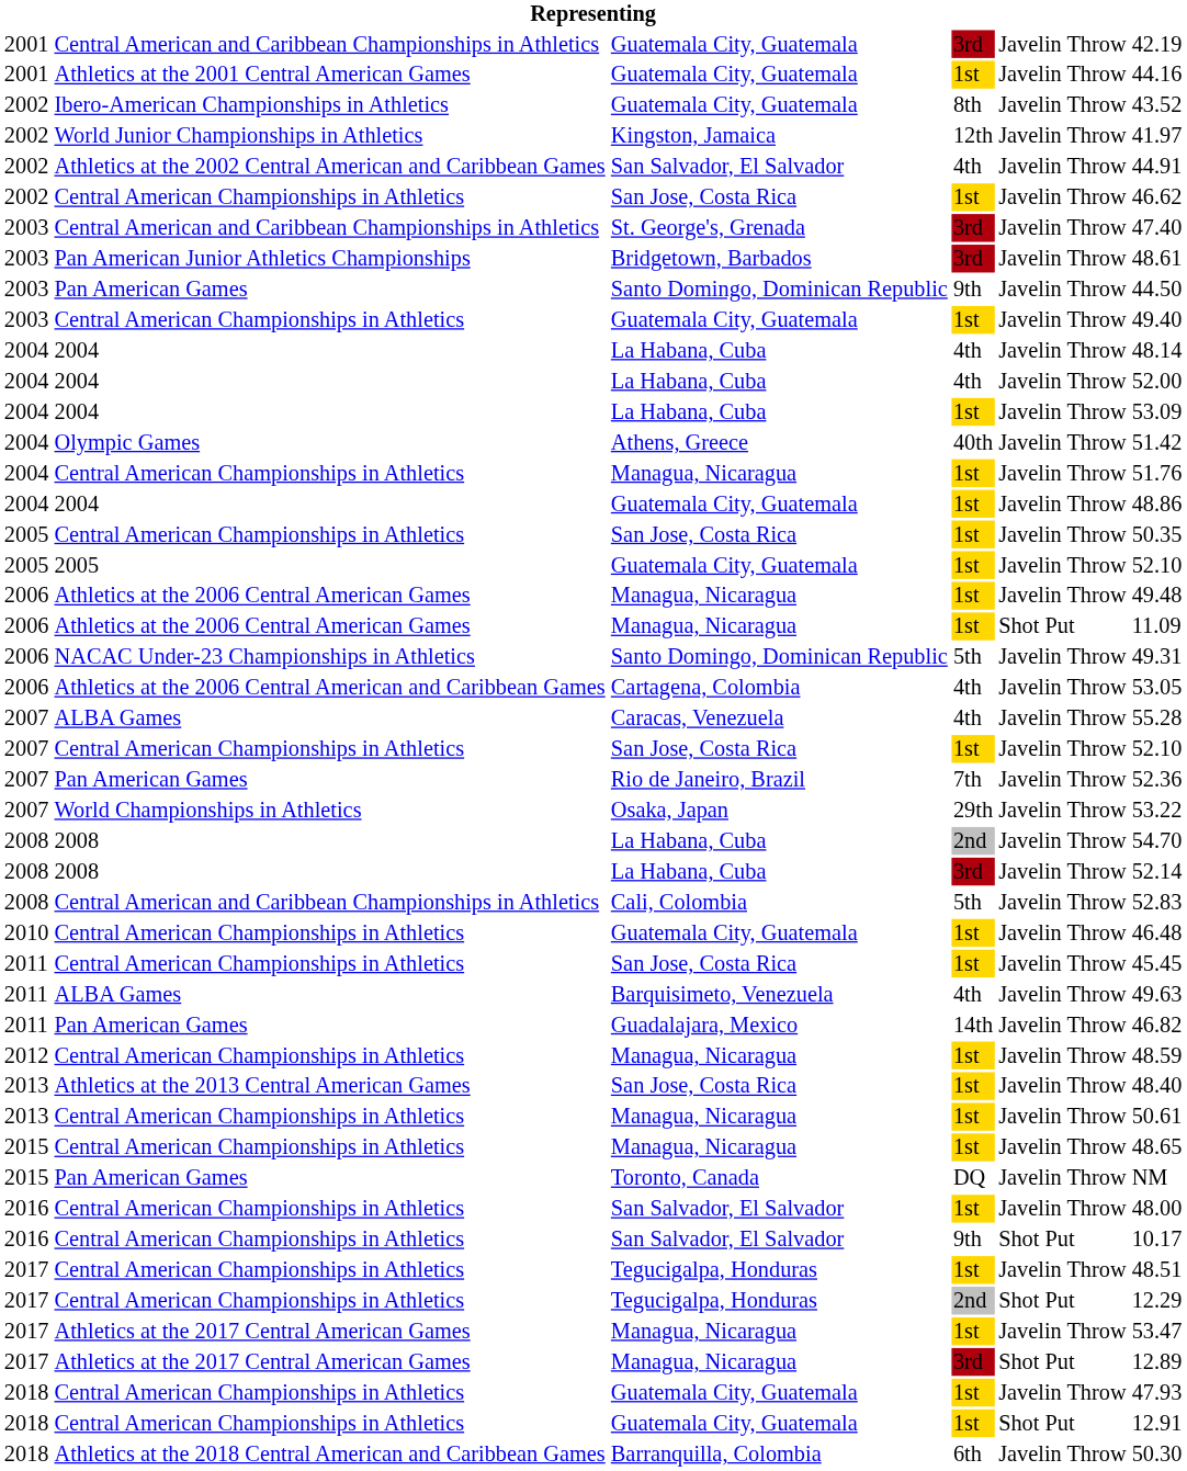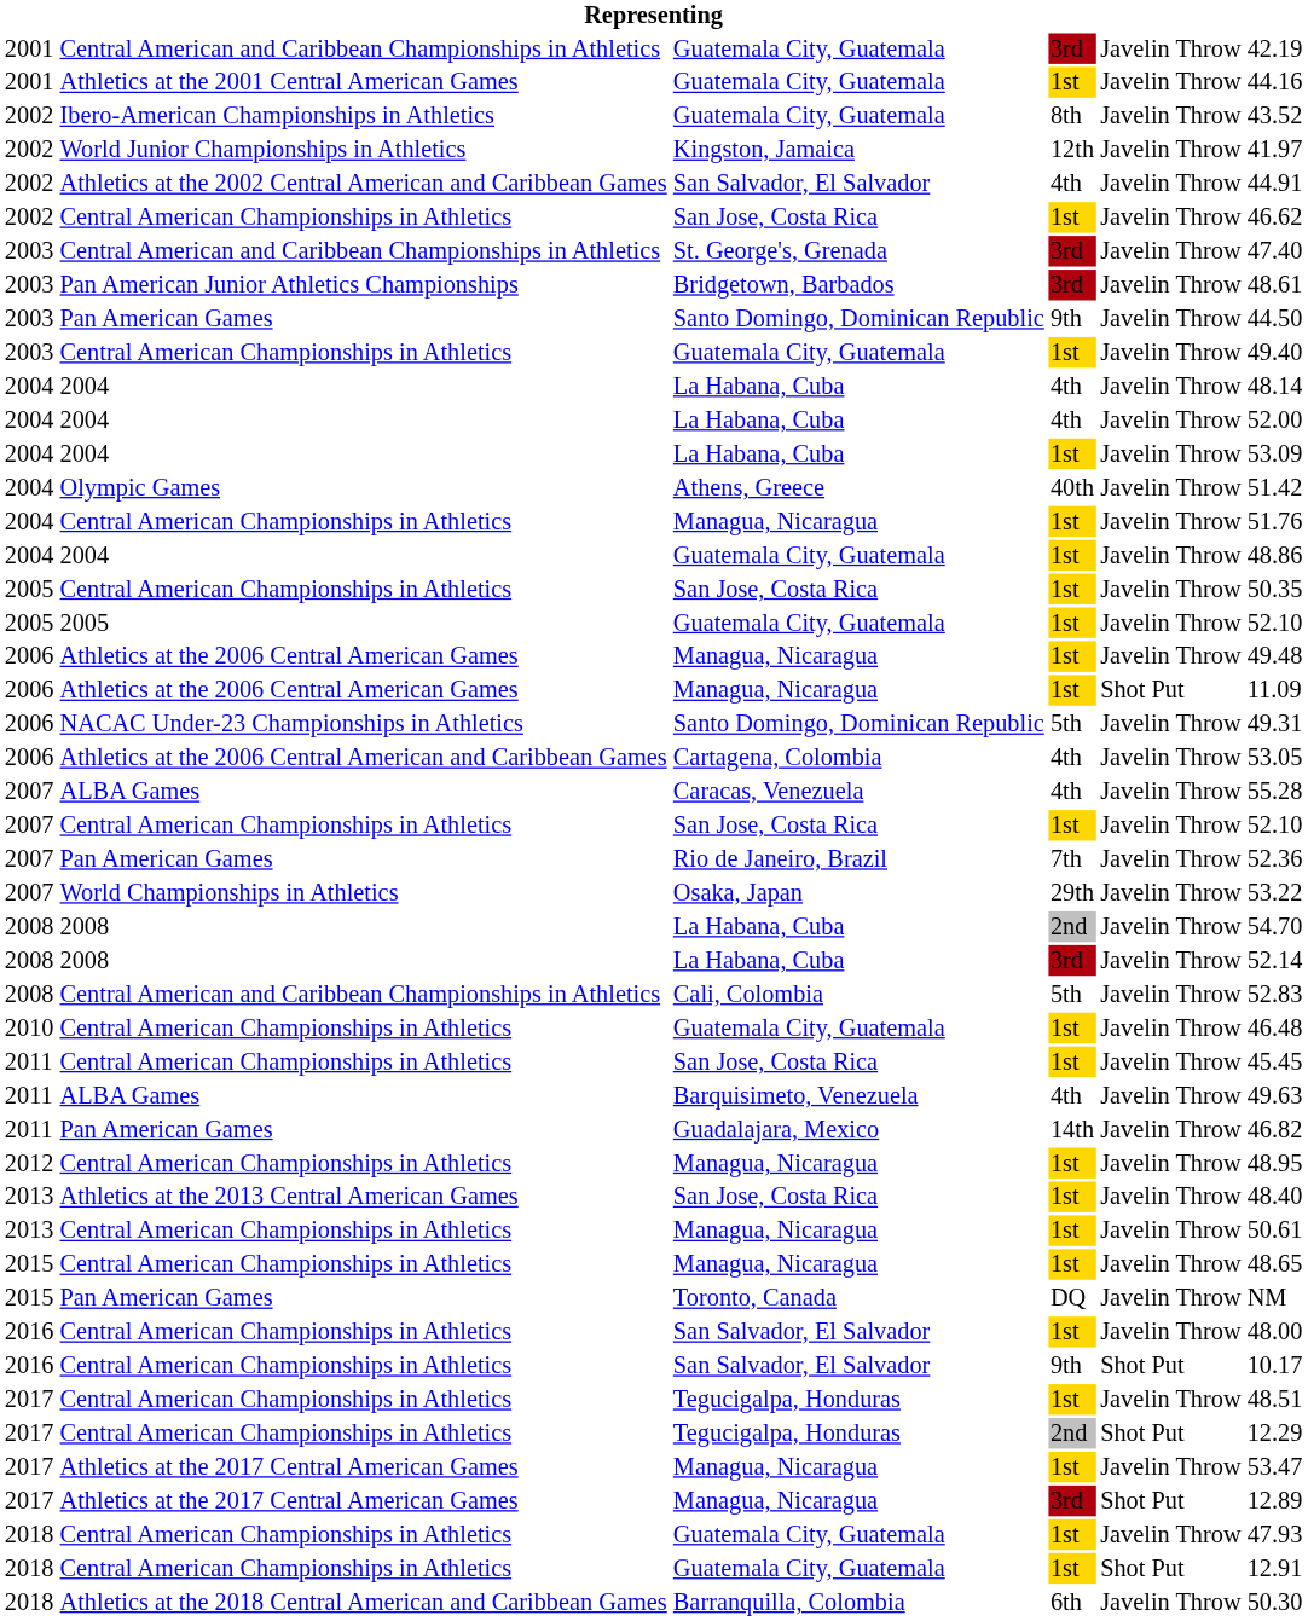 <table>
 <tr>
 <th colspan="6">Representing </th>
 </tr>
 <tr>
 <td>2001</td>
 <td><a href='#'>Central American and Caribbean Championships in Athletics</a></td>
 <td><a href='#'>Guatemala City, Guatemala</a></td>
 <td bgcolor=Bronze>3rd</td>
 <td>Javelin Throw</td>
 <td>42.19</td>
 </tr>
 <tr>
 <td>2001</td>
 <td><a href='#'>Athletics at the 2001 Central American Games</a></td>
 <td><a href='#'>Guatemala City, Guatemala</a></td>
 <td bgcolor=Gold>1st</td>
 <td>Javelin Throw</td>
 <td>44.16</td>
 </tr>
 <tr>
 <td>2002</td>
 <td><a href='#'>Ibero-American Championships in Athletics</a></td>
 <td><a href='#'>Guatemala City, Guatemala</a></td>
 <td>8th</td>
 <td>Javelin Throw</td>
 <td>43.52</td>
 </tr>
 <tr>
 <td>2002</td>
 <td><a href='#'>World Junior Championships in Athletics</a></td>
 <td><a href='#'>Kingston, Jamaica</a></td>
 <td>12th</td>
 <td>Javelin Throw</td>
 <td>41.97</td>
 </tr>
 <tr>
 <td>2002</td>
 <td><a href='#'>Athletics at the 2002 Central American and Caribbean Games</a></td>
 <td><a href='#'>San Salvador, El Salvador</a></td>
 <td>4th</td>
 <td>Javelin Throw</td>
 <td>44.91</td>
 </tr>
 <tr>
 <td>2002</td>
 <td><a href='#'>Central American Championships in Athletics</a></td>
 <td><a href='#'>San Jose, Costa Rica</a></td>
 <td bgcolor=Gold>1st</td>
 <td>Javelin Throw</td>
 <td>46.62</td>
 </tr>
 <tr>
 <td>2003</td>
 <td><a href='#'>Central American and Caribbean Championships in Athletics</a></td>
 <td><a href='#'>St. George's, Grenada</a></td>
 <td bgcolor=Bronze>3rd</td>
 <td>Javelin Throw</td>
 <td>47.40</td>
 </tr>
 <tr>
 <td>2003</td>
 <td><a href='#'>Pan American Junior Athletics Championships</a></td>
 <td><a href='#'>Bridgetown, Barbados</a></td>
 <td bgcolor=Bronze>3rd</td>
 <td>Javelin Throw</td>
 <td>48.61</td>
 </tr>
 <tr>
 <td>2003</td>
 <td><a href='#'>Pan American Games</a></td>
 <td><a href='#'>Santo Domingo, Dominican Republic</a></td>
 <td>9th</td>
 <td>Javelin Throw</td>
 <td>44.50</td>
 </tr>
 <tr>
 <td>2003</td>
 <td><a href='#'>Central American Championships in Athletics</a></td>
 <td><a href='#'>Guatemala City, Guatemala</a></td>
 <td bgcolor=Gold>1st</td>
 <td>Javelin Throw</td>
 <td>49.40</td>
 </tr>
 <tr>
 <td>2004</td>
 <td>2004</td>
 <td><a href='#'>La Habana, Cuba</a></td>
 <td>4th</td>
 <td>Javelin Throw</td>
 <td>48.14</td>
 </tr>
 <tr>
 <td>2004</td>
 <td>2004</td>
 <td><a href='#'>La Habana, Cuba</a></td>
 <td>4th</td>
 <td>Javelin Throw</td>
 <td>52.00</td>
 </tr>
 <tr>
 <td>2004</td>
 <td>2004</td>
 <td><a href='#'>La Habana, Cuba</a></td>
 <td bgcolor=Gold>1st</td>
 <td>Javelin Throw</td>
 <td>53.09</td>
 </tr>
 <tr>
 <td>2004</td>
 <td><a href='#'>Olympic Games</a></td>
 <td><a href='#'>Athens, Greece</a></td>
 <td>40th</td>
 <td>Javelin Throw</td>
 <td>51.42</td>
 </tr>
 <tr>
 <td>2004</td>
 <td><a href='#'>Central American Championships in Athletics</a></td>
 <td><a href='#'>Managua, Nicaragua</a></td>
 <td bgcolor=Gold>1st</td>
 <td>Javelin Throw</td>
 <td>51.76</td>
 </tr>
 <tr>
 <td>2004</td>
 <td>2004</td>
 <td><a href='#'>Guatemala City, Guatemala</a></td>
 <td bgcolor=Gold>1st</td>
 <td>Javelin Throw</td>
 <td>48.86</td>
 </tr>
 <tr>
 <td>2005</td>
 <td><a href='#'>Central American Championships in Athletics</a></td>
 <td><a href='#'>San Jose, Costa Rica</a></td>
 <td bgcolor=Gold>1st</td>
 <td>Javelin Throw</td>
 <td>50.35</td>
 </tr>
 <tr>
 <td>2005</td>
 <td>2005</td>
 <td><a href='#'>Guatemala City, Guatemala</a></td>
 <td bgcolor=Gold>1st</td>
 <td>Javelin Throw</td>
 <td>52.10</td>
 </tr>
 <tr>
 <td>2006</td>
 <td><a href='#'>Athletics at the 2006 Central American Games</a></td>
 <td><a href='#'>Managua, Nicaragua</a></td>
 <td bgcolor=Gold>1st</td>
 <td>Javelin Throw</td>
 <td>49.48</td>
 </tr>
 <tr>
 <td>2006</td>
 <td><a href='#'>Athletics at the 2006 Central American Games</a></td>
 <td><a href='#'>Managua, Nicaragua</a></td>
 <td bgcolor=Gold>1st</td>
 <td>Shot Put</td>
 <td>11.09</td>
 </tr>
 <tr>
 <td>2006</td>
 <td><a href='#'>NACAC Under-23 Championships in Athletics</a></td>
 <td><a href='#'>Santo Domingo, Dominican Republic</a></td>
 <td>5th</td>
 <td>Javelin Throw</td>
 <td>49.31</td>
 </tr>
 <tr>
 <td>2006</td>
 <td><a href='#'>Athletics at the 2006 Central American and Caribbean Games</a></td>
 <td><a href='#'>Cartagena, Colombia</a></td>
 <td>4th</td>
 <td>Javelin Throw</td>
 <td>53.05</td>
 </tr>
 <tr>
 <td>2007</td>
 <td><a href='#'>ALBA Games</a></td>
 <td><a href='#'>Caracas, Venezuela</a></td>
 <td>4th</td>
 <td>Javelin Throw</td>
 <td>55.28</td>
 </tr>
 <tr>
 <td>2007</td>
 <td><a href='#'>Central American Championships in Athletics</a></td>
 <td><a href='#'>San Jose, Costa Rica</a></td>
 <td bgcolor=Gold>1st</td>
 <td>Javelin Throw</td>
 <td>52.10</td>
 </tr>
 <tr>
 <td>2007</td>
 <td><a href='#'>Pan American Games</a></td>
 <td><a href='#'>Rio de Janeiro, Brazil</a></td>
 <td>7th</td>
 <td>Javelin Throw</td>
 <td>52.36</td>
 </tr>
 <tr>
 <td>2007</td>
 <td><a href='#'>World Championships in Athletics</a></td>
 <td><a href='#'>Osaka, Japan</a></td>
 <td>29th</td>
 <td>Javelin Throw</td>
 <td>53.22</td>
 </tr>
 <tr>
 <td>2008</td>
 <td>2008</td>
 <td><a href='#'>La Habana, Cuba</a></td>
 <td bgcolor=Silver>2nd</td>
 <td>Javelin Throw</td>
 <td>54.70</td>
 </tr>
 <tr>
 <td>2008</td>
 <td>2008</td>
 <td><a href='#'>La Habana, Cuba</a></td>
 <td bgcolor=Bronze>3rd</td>
 <td>Javelin Throw</td>
 <td>52.14</td>
 </tr>
 <tr>
 <td>2008</td>
 <td><a href='#'>Central American and Caribbean Championships in Athletics</a></td>
 <td><a href='#'>Cali, Colombia</a></td>
 <td>5th</td>
 <td>Javelin Throw</td>
 <td>52.83</td>
 </tr>
 <tr>
 <td>2010</td>
 <td><a href='#'>Central American Championships in Athletics</a></td>
 <td><a href='#'>Guatemala City, Guatemala</a></td>
 <td bgcolor=Gold>1st</td>
 <td>Javelin Throw</td>
 <td>46.48</td>
 </tr>
 <tr>
 <td>2011</td>
 <td><a href='#'>Central American Championships in Athletics</a></td>
 <td><a href='#'>San Jose, Costa Rica</a></td>
 <td bgcolor=Gold>1st</td>
 <td>Javelin Throw</td>
 <td>45.45</td>
 </tr>
 <tr>
 <td>2011</td>
 <td><a href='#'>ALBA Games</a></td>
 <td><a href='#'>Barquisimeto, Venezuela</a></td>
 <td>4th</td>
 <td>Javelin Throw</td>
 <td>49.63</td>
 </tr>
 <tr>
 <td>2011</td>
 <td><a href='#'>Pan American Games</a></td>
 <td><a href='#'>Guadalajara, Mexico</a></td>
 <td>14th</td>
 <td>Javelin Throw</td>
 <td>46.82</td>
 </tr>
 <tr>
 <td>2012</td>
 <td><a href='#'>Central American Championships in Athletics</a></td>
 <td><a href='#'>Managua, Nicaragua</a></td>
 <td bgcolor=Gold>1st</td>
 <td>Javelin Throw</td>
-<td>48.59</td>
+<td>48.95</td>
 </tr>
 <tr>
 <td>2013</td>
 <td><a href='#'>Athletics at the 2013 Central American Games</a></td>
 <td><a href='#'>San Jose, Costa Rica</a></td>
 <td bgcolor=Gold>1st</td>
 <td>Javelin Throw</td>
 <td>48.40</td>
 </tr>
 <tr>
 <td>2013</td>
 <td><a href='#'>Central American Championships in Athletics</a></td>
 <td><a href='#'>Managua, Nicaragua</a></td>
 <td bgcolor=Gold>1st</td>
 <td>Javelin Throw</td>
 <td>50.61</td>
 </tr>
 <tr>
 <td>2015</td>
 <td><a href='#'>Central American Championships in Athletics</a></td>
 <td><a href='#'>Managua, Nicaragua</a></td>
 <td bgcolor=Gold>1st</td>
 <td>Javelin Throw</td>
 <td>48.65</td>
 </tr>
 <tr>
 <td>2015</td>
 <td><a href='#'>Pan American Games</a></td>
 <td><a href='#'>Toronto, Canada</a></td>
 <td>DQ</td>
 <td>Javelin Throw</td>
 <td>NM</td>
 </tr>
 <tr>
 <td>2016</td>
 <td><a href='#'>Central American Championships in Athletics</a></td>
 <td><a href='#'>San Salvador, El Salvador</a></td>
 <td bgcolor=Gold>1st</td>
 <td>Javelin Throw</td>
 <td>48.00</td>
 </tr>
 <tr>
 <td>2016</td>
 <td><a href='#'>Central American Championships in Athletics</a></td>
 <td><a href='#'>San Salvador, El Salvador</a></td>
 <td>9th</td>
 <td>Shot Put</td>
 <td>10.17</td>
 </tr>
 <tr>
 <td>2017</td>
 <td><a href='#'>Central American Championships in Athletics</a></td>
 <td><a href='#'>Tegucigalpa, Honduras</a></td>
 <td bgcolor=Gold>1st</td>
 <td>Javelin Throw</td>
 <td>48.51</td>
 </tr>
 <tr>
 <td>2017</td>
 <td><a href='#'>Central American Championships in Athletics</a></td>
 <td><a href='#'>Tegucigalpa, Honduras</a></td>
 <td bgcolor=Silver>2nd</td>
 <td>Shot Put</td>
 <td>12.29</td>
 </tr>
 <tr>
 <td>2017</td>
 <td><a href='#'>Athletics at the 2017 Central American Games</a></td>
 <td><a href='#'>Managua, Nicaragua</a></td>
 <td bgcolor=Gold>1st</td>
 <td>Javelin Throw</td>
 <td>53.47</td>
 </tr>
 <tr>
 <td>2017</td>
 <td><a href='#'>Athletics at the 2017 Central American Games</a></td>
 <td><a href='#'>Managua, Nicaragua</a></td>
 <td bgcolor=Bronze>3rd</td>
 <td>Shot Put</td>
 <td>12.89</td>
 </tr>
 <tr>
 <td>2018</td>
 <td><a href='#'>Central American Championships in Athletics</a></td>
 <td><a href='#'>Guatemala City, Guatemala</a></td>
 <td bgcolor=Gold>1st</td>
 <td>Javelin Throw</td>
 <td>47.93</td>
 </tr>
 <tr>
 <td>2018</td>
 <td><a href='#'>Central American Championships in Athletics</a></td>
 <td><a href='#'>Guatemala City, Guatemala</a></td>
 <td bgcolor=Gold>1st</td>
 <td>Shot Put</td>
 <td>12.91</td>
 </tr>
 <tr>
 <td>2018</td>
 <td><a href='#'>Athletics at the 2018 Central American and Caribbean Games</a></td>
 <td><a href='#'>Barranquilla, Colombia</a></td>
 <td>6th</td>
 <td>Javelin Throw</td>
 <td>50.30</td>
 </tr>
 <tr>
 </tr>
 </table>
